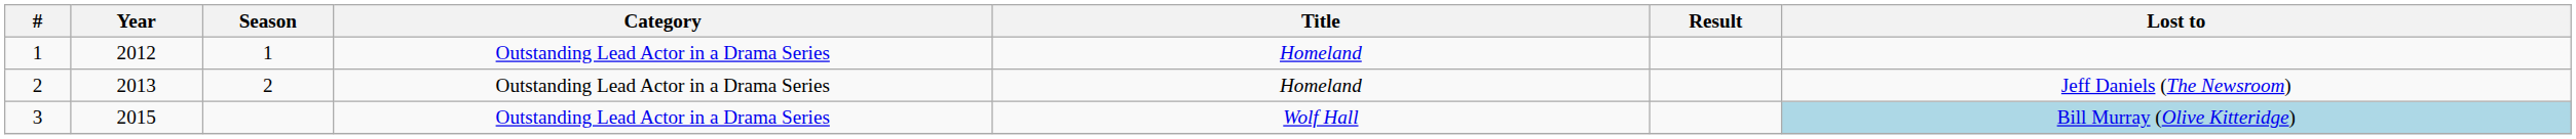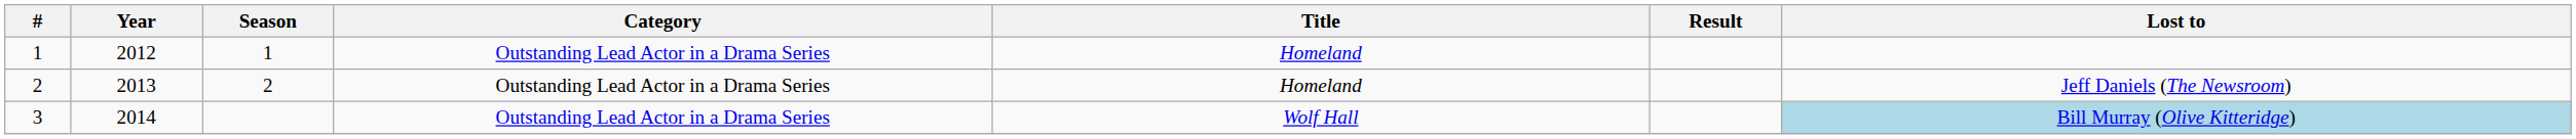 <table class="wikitable" width="100%" cellpadding="5" style="font-size: 95%">
 <tr>
 <th width="2.5%">#</th>
 <th width="5%">Year</th>
 <th width="5%">Season</th>
 <th width="25%">Category</th>
 <th width="25%">Title</th>
 <th width="5%">Result</th>
 <th width="30%">Lost to</th>
 </tr>
 <tr>
 <td style="text-align:center;">1</td>
 <td style="text-align:center;">2012</td>
 <td style="text-align: center;">1</td>
 <td style="text-align: center;"><a href='#'>Outstanding Lead Actor in a Drama Series</a></td>
 <td style="text-align: center;"><em><a href='#'>Homeland</a></em></td>
 <td></td>
 <td></td>
 </tr>
 <tr>
 <td style="text-align:center;">2</td>
 <td style="text-align:center;">2013</td>
 <td style="text-align: center;">2</td>
 <td style="text-align: center;">Outstanding Lead Actor in a Drama Series</td>
 <td style="text-align: center;"><em>Homeland</em></td>
 <td></td>
 <td style="text-align: center;"><a href='#'>Jeff Daniels</a> (<em><a href='#'>The Newsroom</a></em>)</td>
 </tr>
 <tr>
 <td style="text-align:center;">3</td>
-<td style="text-align:center;">2015</td>
+<td style="text-align:center;">2014</td>
 <td></td>
 <td style="text-align: center;"><a href='#'>Outstanding Lead Actor in a Drama Series</a></td>
 <td style="text-align: center;"><em><a href='#'>Wolf Hall</a></em></td>
 <td></td>
 <td style="background: lightblue; text-align: center;"><a href='#'>Bill Murray</a> (<em><a href='#'>Olive Kitteridge</a></em>)</td>
 </tr>
 <tr>
 </tr>
 </table>
